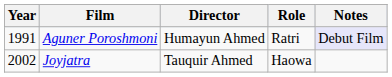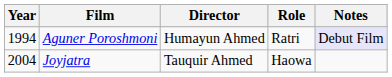 <table class="wikitable">
 <tr style="background:#b0c4de; text-align:center;">
 <th>Year</th>
 <th>Film</th>
 <th>Director</th>
 <th>Role</th>
 <th>Notes</th>
 </tr>
 <tr>
-<td>1991</td>
+<td>1994</td>
 <td><em><a href='#'>Aguner Poroshmoni</a></em></td>
 <td>Humayun Ahmed</td>
 <td>Ratri</td>
 <td style="background: lavender;">Debut Film</td>
 </tr>
 <tr>
-<td>2002</td>
+<td>2004</td>
 <td><em><a href='#'>Joyjatra</a></em></td>
 <td>Tauquir Ahmed</td>
 <td>Haowa</td>
 <td></td>
 </tr>
 </table>
